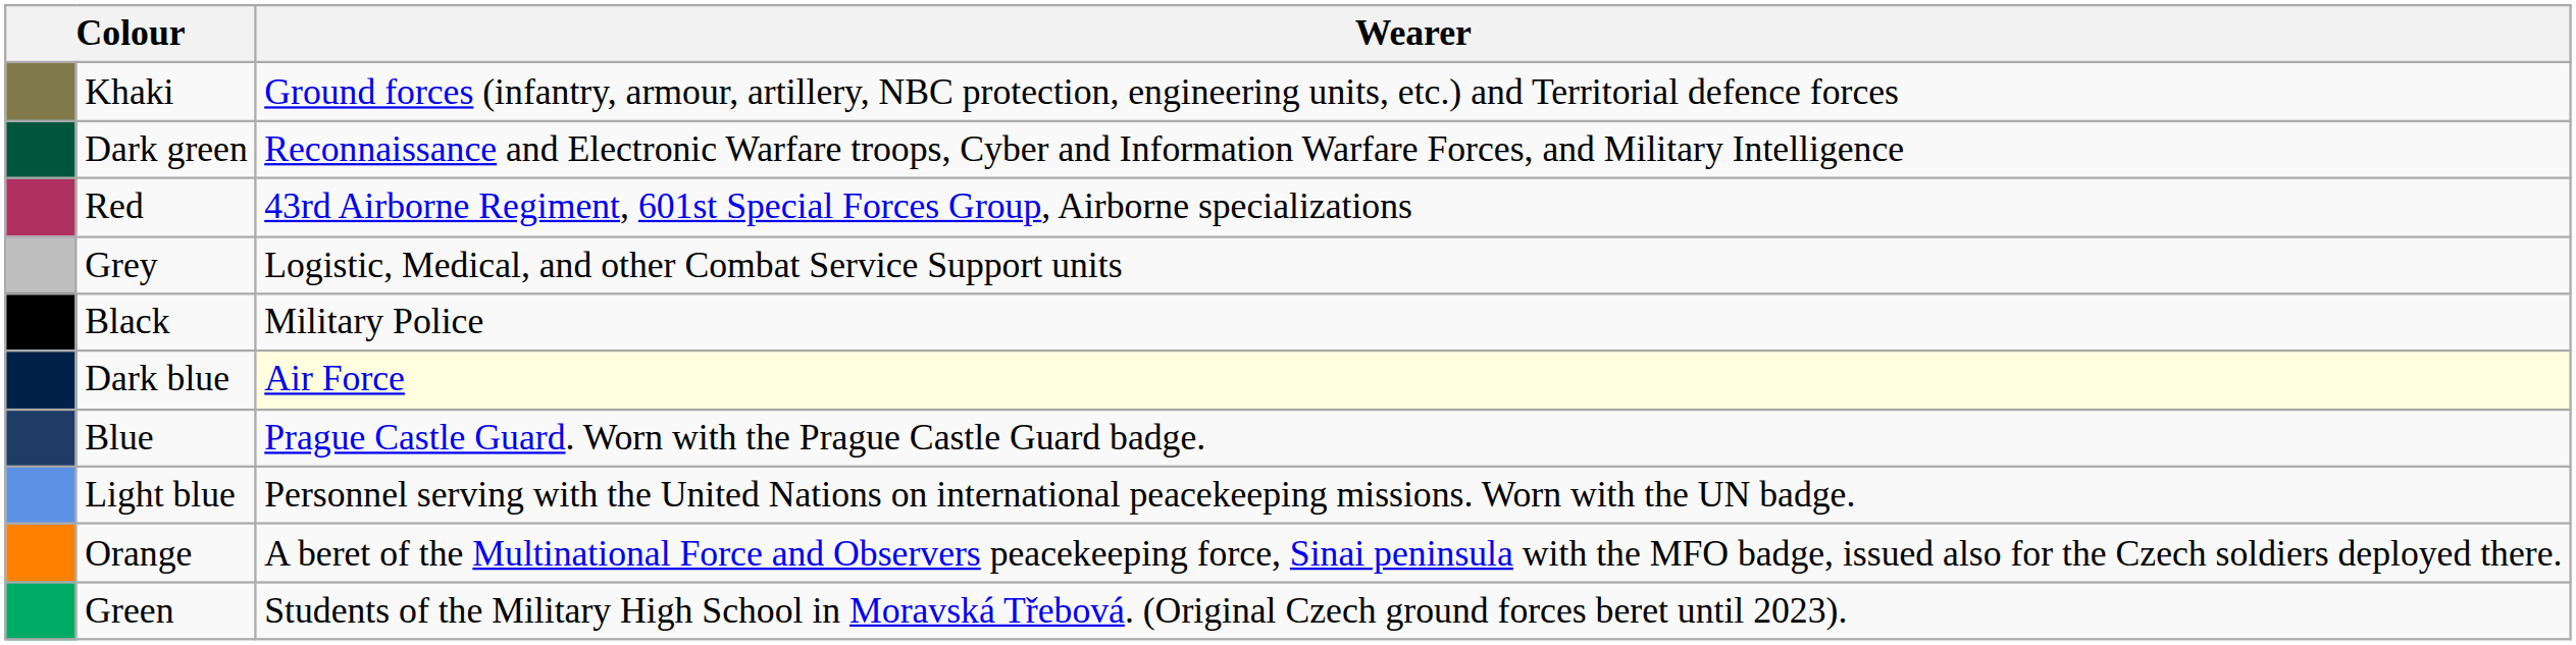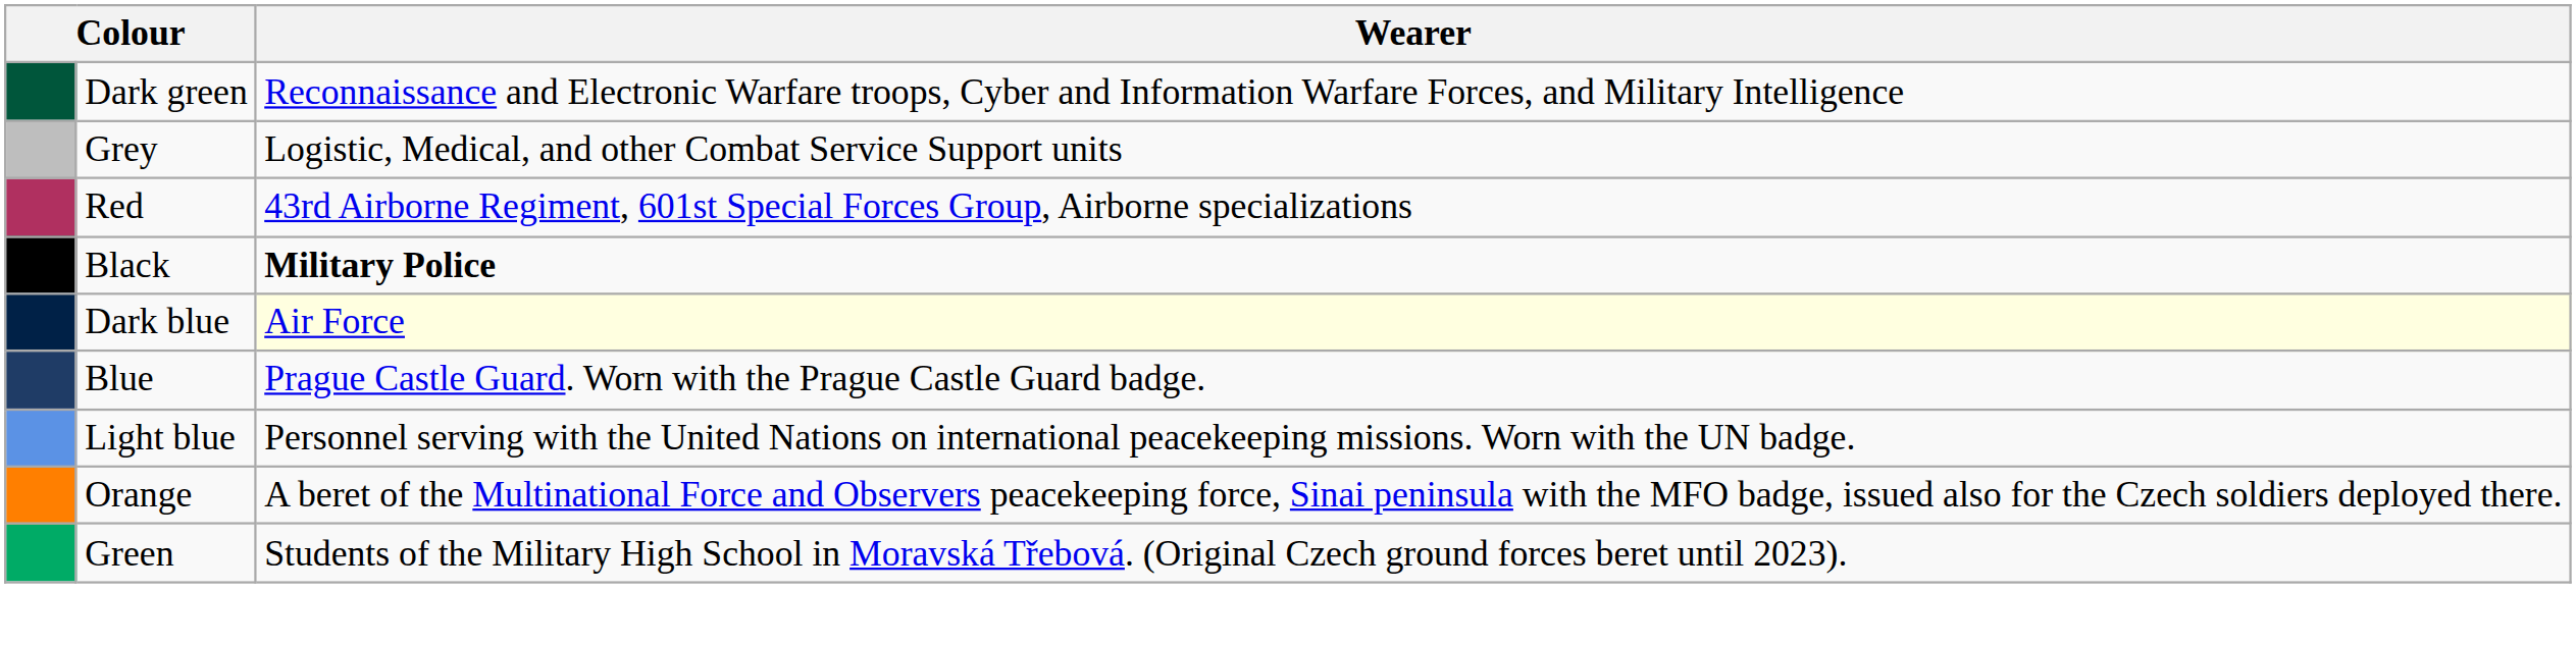 <table class="wikitable">
 <tr>
 <th colspan="2">Colour</th>
 <th>Wearer</th>
-</tr>
-<tr>
-<td style="background:#807A4A;"></td>
-<td>Khaki</td>
-<td><a href='#'>Ground forces</a> (infantry, armour, artillery, NBC protection, engineering units, etc.) and Territorial defence forces</td>
 </tr>
 <tr>
 <td style="background:#00563B;"></td>
 <td>Dark green</td>
 <td><a href='#'>Reconnaissance</a> and Electronic Warfare troops, Cyber and Information Warfare Forces, and Military Intelligence</td>
 </tr>
 <tr>
+<td style="background:#BEBEBE;"></td>
+<td>Grey</td>
+<td>Logistic, Medical, and other Combat Service Support units</td>
+</tr>
+<tr>
 <td style="background:#B03060;"></td>
 <td>Red</td>
 <td><a href='#'>43rd Airborne Regiment</a>, <a href='#'>601st Special Forces Group</a>, Airborne specializations</td>
 </tr>
 <tr>
-<td style="background:#BEBEBE;"></td>
-<td>Grey</td>
-<td>Logistic, Medical, and other Combat Service Support units</td>
-</tr>
-<tr>
 <td style="background:black;">      </td>
 <td>Black</td>
-<td>Military Police</td>
+<td><strong>Military Police</strong></td>
 </tr>
 <tr>
 <td style="background:#002147;"></td>
 <td>Dark blue</td>
 <td style="background: lightyellow;"><a href='#'>Air Force</a></td>
 </tr>
 <tr>
 <td style="background:#1f3c66;"></td>
 <td>Blue</td>
 <td><a href='#'>Prague Castle Guard</a>. Worn with the Prague Castle Guard badge.</td>
 </tr>
 <tr>
 <td style="background:#5B92E5;"></td>
 <td>Light blue</td>
 <td>Personnel serving with the United Nations on international peacekeeping missions. Worn with the UN badge.</td>
 </tr>
 <tr>
 <td style="background:#FF7F00;"></td>
 <td>Orange</td>
 <td>A beret of the <a href='#'>Multinational Force and Observers</a> peacekeeping force, <a href='#'>Sinai peninsula</a> with the MFO badge, issued also for the Czech soldiers deployed there.</td>
 </tr>
 <tr>
 <td style="background:#00AB66;"></td>
 <td>Green</td>
 <td>Students of the Military High School in <a href='#'>Moravská Třebová</a>. (Original Czech ground forces beret until 2023).</td>
 </tr>
 </table>
